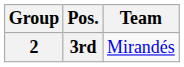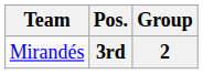 <table class="wikitable">
 <tr>
+<th>Team</th>
+<th>Pos.</th>
 <th>Group</th>
-<th>Pos.</th>
-<th>Team</th>
 </tr>
 <tr>
+<td><a href='#'>Mirandés</a></td>
+<th>3rd</th>
 <th>2</th>
-<th>3rd</th>
-<td><a href='#'>Mirandés</a></td>
 </tr>
 </table>
